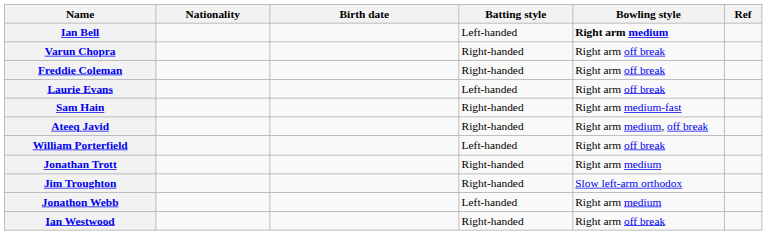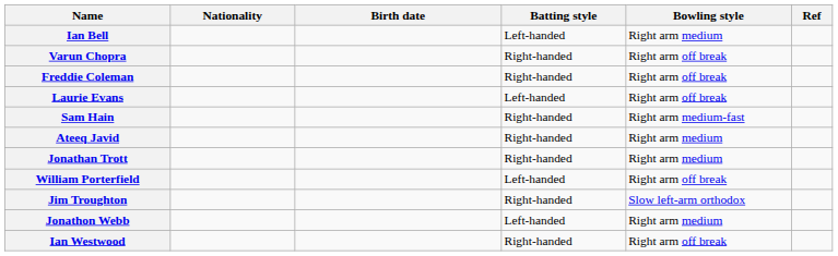 <table class="wikitable plainrowheaders" style="font-size:95%;width:80%">
 <tr>
 <th scope="col" style="width:20%;">Name</th>
 <th scope="col" style="width:15%;">Nationality</th>
 <th scope="col" style="width:25%;">Birth date</th>
 <th scope="col" style="width:15%;">Batting style</th>
 <th scope="col" style="width:20%;">Bowling style</th>
 <th scope="col" style="width:5%;">Ref</th>
 </tr>
 <tr>
 <th scope="row"><a href='#'>Ian Bell</a></th>
 <td></td>
 <td></td>
 <td>Left-handed</td>
-<td><strong>Right arm <a href='#'>medium</a></strong></td>
+<td>Right arm <a href='#'>medium</a></td>
 <td></td>
 </tr>
 <tr>
 <th scope="row"><a href='#'>Varun Chopra</a></th>
 <td></td>
 <td></td>
 <td>Right-handed</td>
 <td>Right arm <a href='#'>off break</a></td>
 <td></td>
 </tr>
 <tr>
 <th scope="row"><a href='#'>Freddie Coleman</a></th>
 <td></td>
 <td></td>
 <td>Right-handed</td>
 <td>Right arm <a href='#'>off break</a></td>
 <td></td>
 </tr>
 <tr>
 <th scope="row"><a href='#'>Laurie Evans</a></th>
 <td></td>
 <td></td>
 <td>Left-handed</td>
 <td>Right arm <a href='#'>off break</a></td>
 <td></td>
 </tr>
 <tr>
 <th scope="row"><a href='#'>Sam Hain</a></th>
 <td></td>
 <td></td>
 <td>Right-handed</td>
 <td>Right arm <a href='#'>medium-fast</a></td>
 <td></td>
 </tr>
 <tr>
 <th scope="row"><a href='#'>Ateeq Javid</a></th>
 <td></td>
 <td></td>
 <td>Right-handed</td>
-<td>Right arm <a href='#'>medium</a>, <a href='#'>off break</a></td>
+<td>Right arm <a href='#'>medium</a></td>
+<td></td>
+</tr>
+<tr>
+<th scope="row"><a href='#'>Jonathan Trott</a></th>
+<td></td>
+<td></td>
+<td>Right-handed</td>
+<td>Right arm <a href='#'>medium</a></td>
 <td></td>
 </tr>
 <tr>
 <th scope="row"><a href='#'>William Porterfield</a></th>
 <td></td>
 <td></td>
 <td>Left-handed</td>
 <td>Right arm <a href='#'>off break</a></td>
-<td></td>
-</tr>
-<tr>
-<th scope="row"><a href='#'>Jonathan Trott</a></th>
-<td></td>
-<td></td>
-<td>Right-handed</td>
-<td>Right arm <a href='#'>medium</a></td>
 <td></td>
 </tr>
 <tr>
 <th scope="row"><a href='#'>Jim Troughton</a></th>
 <td></td>
 <td></td>
 <td>Right-handed</td>
 <td><a href='#'>Slow left-arm orthodox</a></td>
 <td></td>
 </tr>
 <tr>
 <th scope="row"><a href='#'>Jonathon Webb</a></th>
 <td></td>
 <td></td>
 <td>Left-handed</td>
 <td>Right arm <a href='#'>medium</a></td>
 <td></td>
 </tr>
 <tr>
 <th scope="row"><a href='#'>Ian Westwood</a></th>
 <td></td>
 <td></td>
 <td>Right-handed</td>
 <td>Right arm <a href='#'>off break</a></td>
 <td></td>
 </tr>
 </table>
